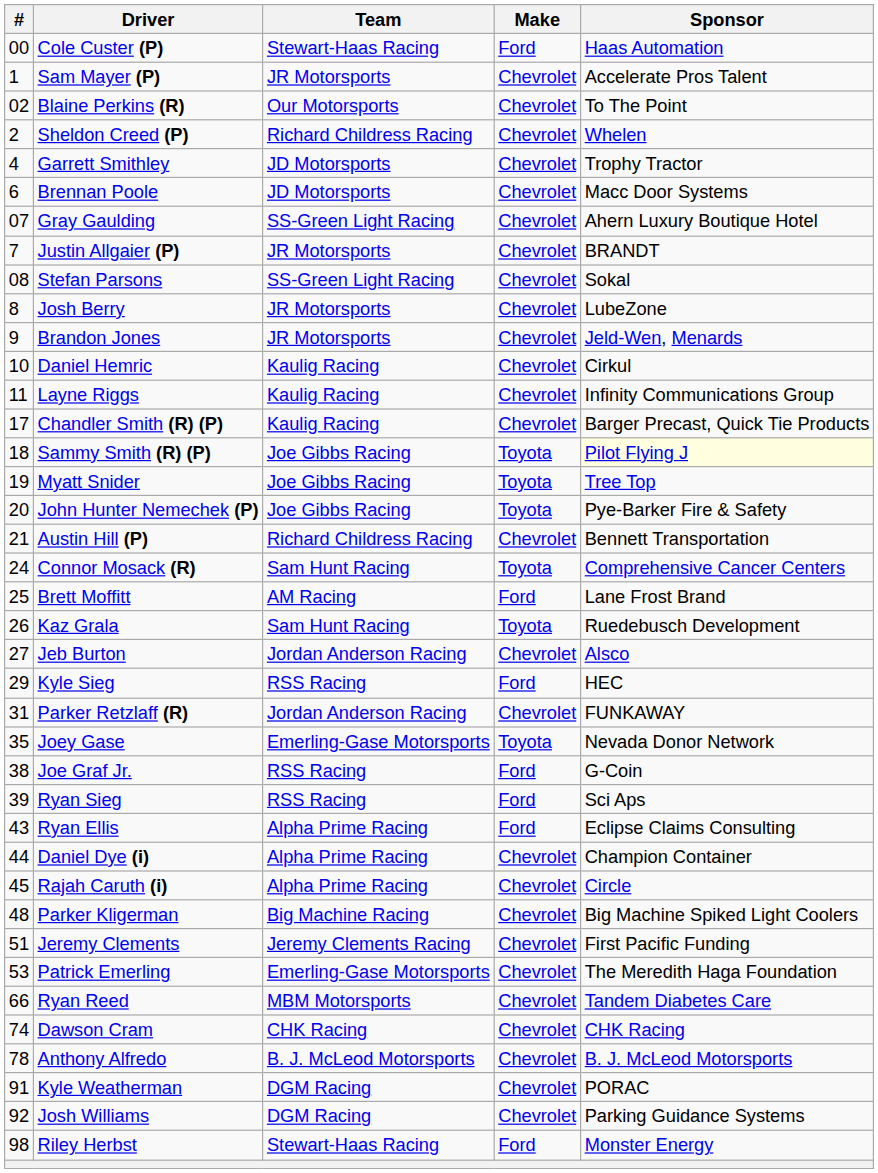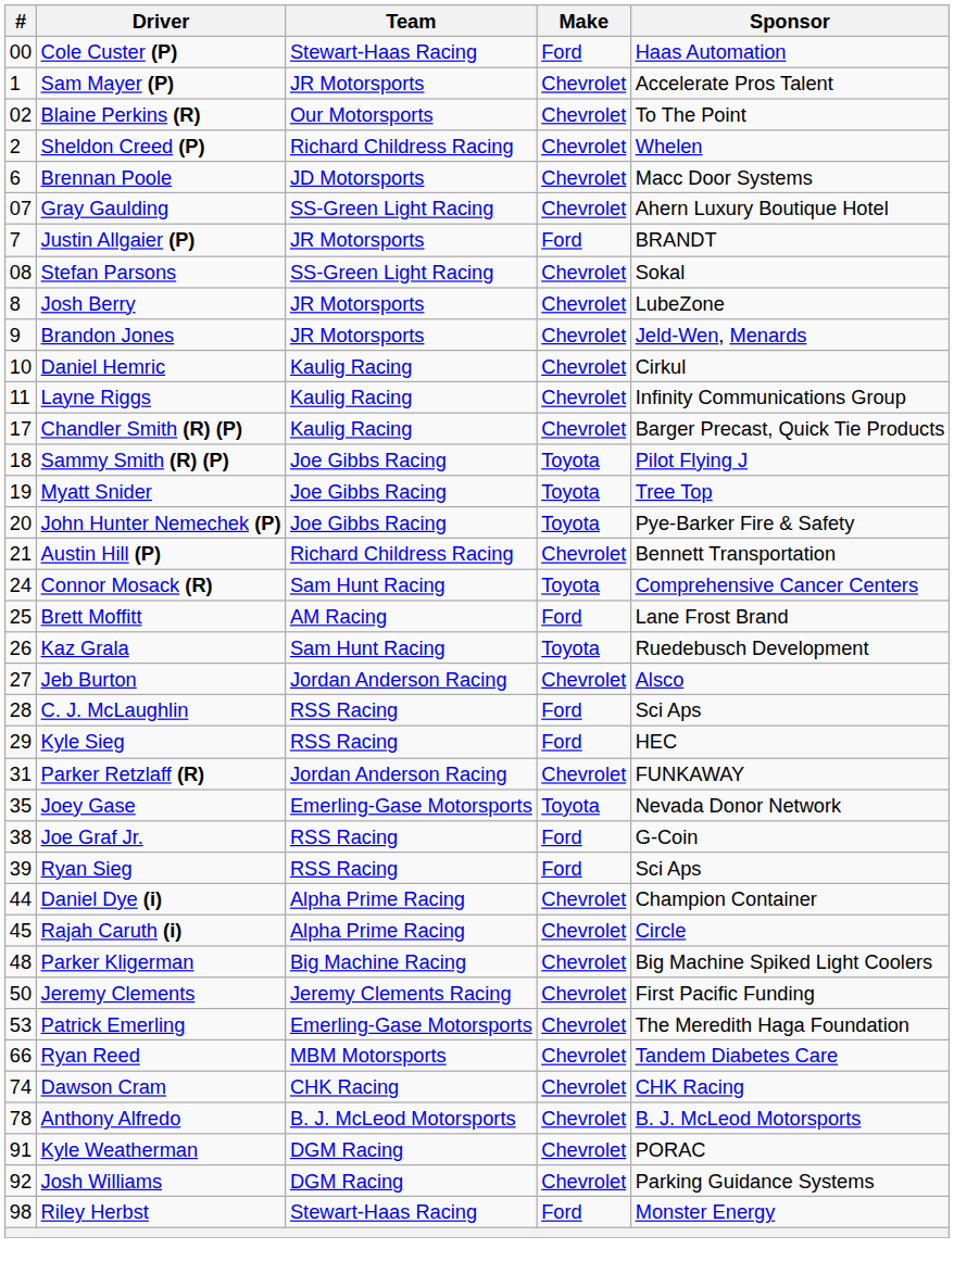 <table class="wikitable" style="font-size: 95%;">
 <tr>
 <th>#</th>
 <th>Driver</th>
 <th>Team</th>
 <th>Make</th>
 <th>Sponsor</th>
 </tr>
 <tr>
 <td>00</td>
 <td><a href='#'>Cole Custer</a> <strong>(P)</strong></td>
 <td><a href='#'>Stewart-Haas Racing</a></td>
 <td><a href='#'>Ford</a></td>
 <td><a href='#'>Haas Automation</a></td>
 </tr>
 <tr>
 <td>1</td>
 <td><a href='#'>Sam Mayer</a> <strong>(P)</strong></td>
 <td><a href='#'>JR Motorsports</a></td>
 <td><a href='#'>Chevrolet</a></td>
 <td>Accelerate Pros Talent</td>
 </tr>
 <tr>
 <td>02</td>
 <td><a href='#'>Blaine Perkins</a> <strong>(R)</strong></td>
 <td><a href='#'>Our Motorsports</a></td>
 <td><a href='#'>Chevrolet</a></td>
 <td>To The Point</td>
 </tr>
 <tr>
 <td>2</td>
 <td><a href='#'>Sheldon Creed</a> <strong>(P)</strong></td>
 <td><a href='#'>Richard Childress Racing</a></td>
 <td><a href='#'>Chevrolet</a></td>
 <td><a href='#'>Whelen</a></td>
 </tr>
 <tr>
-<td>4</td>
-<td><a href='#'>Garrett Smithley</a></td>
-<td><a href='#'>JD Motorsports</a></td>
-<td><a href='#'>Chevrolet</a></td>
-<td>Trophy Tractor</td>
-</tr>
-<tr>
 <td>6</td>
 <td><a href='#'>Brennan Poole</a></td>
 <td><a href='#'>JD Motorsports</a></td>
 <td><a href='#'>Chevrolet</a></td>
 <td>Macc Door Systems</td>
 </tr>
 <tr>
 <td>07</td>
 <td><a href='#'>Gray Gaulding</a></td>
 <td><a href='#'>SS-Green Light Racing</a></td>
 <td><a href='#'>Chevrolet</a></td>
 <td>Ahern Luxury Boutique Hotel</td>
 </tr>
 <tr>
 <td>7</td>
 <td><a href='#'>Justin Allgaier</a> <strong>(P)</strong></td>
 <td><a href='#'>JR Motorsports</a></td>
-<td><a href='#'>Chevrolet</a></td>
+<td><a href='#'>Ford</a></td>
 <td>BRANDT</td>
 </tr>
 <tr>
 <td>08</td>
 <td><a href='#'>Stefan Parsons</a></td>
 <td><a href='#'>SS-Green Light Racing</a></td>
 <td><a href='#'>Chevrolet</a></td>
 <td>Sokal</td>
 </tr>
 <tr>
 <td>8</td>
 <td><a href='#'>Josh Berry</a></td>
 <td><a href='#'>JR Motorsports</a></td>
 <td><a href='#'>Chevrolet</a></td>
 <td>LubeZone</td>
 </tr>
 <tr>
 <td>9</td>
 <td><a href='#'>Brandon Jones</a></td>
 <td><a href='#'>JR Motorsports</a></td>
 <td><a href='#'>Chevrolet</a></td>
 <td><a href='#'>Jeld-Wen</a>, <a href='#'>Menards</a></td>
 </tr>
 <tr>
 <td>10</td>
 <td><a href='#'>Daniel Hemric</a></td>
 <td><a href='#'>Kaulig Racing</a></td>
 <td><a href='#'>Chevrolet</a></td>
 <td>Cirkul</td>
 </tr>
 <tr>
 <td>11</td>
 <td><a href='#'>Layne Riggs</a></td>
 <td><a href='#'>Kaulig Racing</a></td>
 <td><a href='#'>Chevrolet</a></td>
 <td>Infinity Communications Group</td>
 </tr>
 <tr>
 <td>17</td>
 <td nowrap=""><a href='#'>Chandler Smith</a> <strong>(R)</strong> <strong>(P)</strong></td>
 <td><a href='#'>Kaulig Racing</a></td>
 <td><a href='#'>Chevrolet</a></td>
 <td>Barger Precast, Quick Tie Products</td>
 </tr>
 <tr>
 <td>18</td>
 <td><a href='#'>Sammy Smith</a> <strong>(R)</strong> <strong>(P)</strong></td>
 <td><a href='#'>Joe Gibbs Racing</a></td>
 <td><a href='#'>Toyota</a></td>
-<td style="background: lightyellow;"><a href='#'>Pilot Flying J</a></td>
+<td><a href='#'>Pilot Flying J</a></td>
 </tr>
 <tr>
 <td>19</td>
 <td><a href='#'>Myatt Snider</a></td>
 <td><a href='#'>Joe Gibbs Racing</a></td>
 <td><a href='#'>Toyota</a></td>
 <td><a href='#'>Tree Top</a></td>
 </tr>
 <tr>
 <td>20</td>
 <td><a href='#'>John Hunter Nemechek</a> <strong>(P)</strong></td>
 <td><a href='#'>Joe Gibbs Racing</a></td>
 <td><a href='#'>Toyota</a></td>
 <td>Pye-Barker Fire & Safety</td>
 </tr>
 <tr>
 <td>21</td>
 <td><a href='#'>Austin Hill</a> <strong>(P)</strong></td>
 <td><a href='#'>Richard Childress Racing</a></td>
 <td><a href='#'>Chevrolet</a></td>
 <td>Bennett Transportation</td>
 </tr>
 <tr>
 <td>24</td>
 <td><a href='#'>Connor Mosack</a> <strong>(R)</strong></td>
 <td><a href='#'>Sam Hunt Racing</a></td>
 <td><a href='#'>Toyota</a></td>
 <td><a href='#'>Comprehensive Cancer Centers</a></td>
 </tr>
 <tr>
 <td>25</td>
 <td><a href='#'>Brett Moffitt</a></td>
 <td><a href='#'>AM Racing</a></td>
 <td><a href='#'>Ford</a></td>
 <td>Lane Frost Brand</td>
 </tr>
 <tr>
 <td>26</td>
 <td><a href='#'>Kaz Grala</a></td>
 <td><a href='#'>Sam Hunt Racing</a></td>
 <td><a href='#'>Toyota</a></td>
 <td>Ruedebusch Development</td>
 </tr>
 <tr>
 <td>27</td>
 <td><a href='#'>Jeb Burton</a></td>
 <td nowrap=""><a href='#'>Jordan Anderson Racing</a></td>
 <td><a href='#'>Chevrolet</a></td>
 <td><a href='#'>Alsco</a></td>
 </tr>
 <tr>
+<td>28</td>
+<td><a href='#'>C. J. McLaughlin</a></td>
+<td nowrap=""><a href='#'>RSS Racing</a></td>
+<td><a href='#'>Ford</a></td>
+<td>Sci Aps</td>
+</tr>
+<tr>
 <td>29</td>
 <td><a href='#'>Kyle Sieg</a></td>
 <td><a href='#'>RSS Racing</a></td>
 <td><a href='#'>Ford</a></td>
 <td>HEC</td>
 </tr>
 <tr>
 <td>31</td>
 <td><a href='#'>Parker Retzlaff</a> <strong>(R)</strong></td>
 <td><a href='#'>Jordan Anderson Racing</a></td>
 <td><a href='#'>Chevrolet</a></td>
 <td>FUNKAWAY</td>
 </tr>
 <tr>
 <td>35</td>
 <td><a href='#'>Joey Gase</a></td>
 <td><a href='#'>Emerling-Gase Motorsports</a></td>
 <td><a href='#'>Toyota</a></td>
 <td>Nevada Donor Network</td>
 </tr>
 <tr>
 <td>38</td>
 <td><a href='#'>Joe Graf Jr.</a></td>
 <td><a href='#'>RSS Racing</a></td>
 <td><a href='#'>Ford</a></td>
 <td>G-Coin</td>
 </tr>
 <tr>
 <td>39</td>
 <td><a href='#'>Ryan Sieg</a></td>
 <td><a href='#'>RSS Racing</a></td>
 <td><a href='#'>Ford</a></td>
 <td>Sci Aps</td>
 </tr>
 <tr>
-<td>43</td>
-<td><a href='#'>Ryan Ellis</a></td>
-<td><a href='#'>Alpha Prime Racing</a></td>
-<td><a href='#'>Ford</a></td>
-<td>Eclipse Claims Consulting</td>
-</tr>
-<tr>
 <td>44</td>
 <td><a href='#'>Daniel Dye</a> <strong>(i)</strong></td>
 <td><a href='#'>Alpha Prime Racing</a></td>
 <td><a href='#'>Chevrolet</a></td>
 <td>Champion Container</td>
 </tr>
 <tr>
 <td>45</td>
 <td><a href='#'>Rajah Caruth</a> <strong>(i)</strong></td>
 <td><a href='#'>Alpha Prime Racing</a></td>
 <td><a href='#'>Chevrolet</a></td>
 <td><a href='#'>Circle</a></td>
 </tr>
 <tr>
 <td>48</td>
 <td><a href='#'>Parker Kligerman</a></td>
 <td><a href='#'>Big Machine Racing</a></td>
 <td><a href='#'>Chevrolet</a></td>
 <td>Big Machine Spiked Light Coolers</td>
 </tr>
 <tr>
-<td>51</td>
+<td>50</td>
 <td><a href='#'>Jeremy Clements</a></td>
 <td><a href='#'>Jeremy Clements Racing</a></td>
 <td><a href='#'>Chevrolet</a></td>
 <td>First Pacific Funding</td>
 </tr>
 <tr>
 <td>53</td>
 <td><a href='#'>Patrick Emerling</a></td>
 <td><a href='#'>Emerling-Gase Motorsports</a></td>
 <td><a href='#'>Chevrolet</a></td>
 <td>The Meredith Haga Foundation</td>
 </tr>
 <tr>
 <td>66</td>
 <td><a href='#'>Ryan Reed</a></td>
 <td><a href='#'>MBM Motorsports</a></td>
 <td><a href='#'>Chevrolet</a></td>
 <td><a href='#'>Tandem Diabetes Care</a></td>
 </tr>
 <tr>
 <td>74</td>
 <td><a href='#'>Dawson Cram</a></td>
 <td><a href='#'>CHK Racing</a></td>
 <td><a href='#'>Chevrolet</a></td>
 <td><a href='#'>CHK Racing</a></td>
 </tr>
 <tr>
 <td>78</td>
 <td><a href='#'>Anthony Alfredo</a></td>
 <td><a href='#'>B. J. McLeod Motorsports</a></td>
 <td><a href='#'>Chevrolet</a></td>
 <td><a href='#'>B. J. McLeod Motorsports</a></td>
 </tr>
 <tr>
 <td>91</td>
 <td><a href='#'>Kyle Weatherman</a></td>
 <td><a href='#'>DGM Racing</a></td>
 <td><a href='#'>Chevrolet</a></td>
 <td>PORAC</td>
 </tr>
 <tr>
 <td>92</td>
 <td><a href='#'>Josh Williams</a></td>
 <td><a href='#'>DGM Racing</a></td>
 <td><a href='#'>Chevrolet</a></td>
 <td>Parking Guidance Systems</td>
 </tr>
 <tr>
 <td>98</td>
 <td><a href='#'>Riley Herbst</a></td>
 <td><a href='#'>Stewart-Haas Racing</a></td>
 <td><a href='#'>Ford</a></td>
 <td><a href='#'>Monster Energy</a></td>
 </tr>
 <tr>
 <th colspan="5"></th>
 </tr>
 </table>
